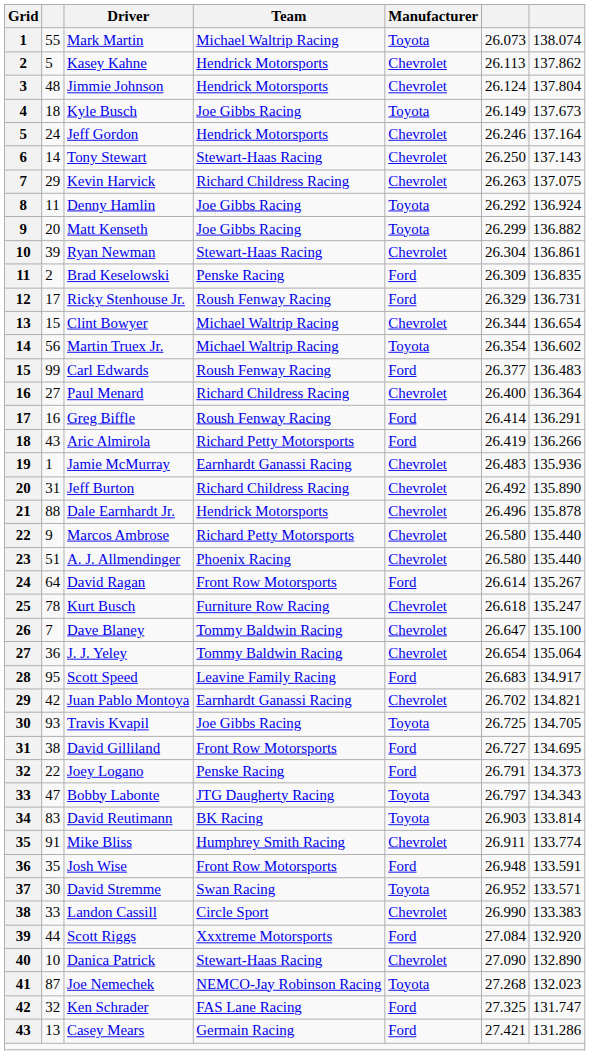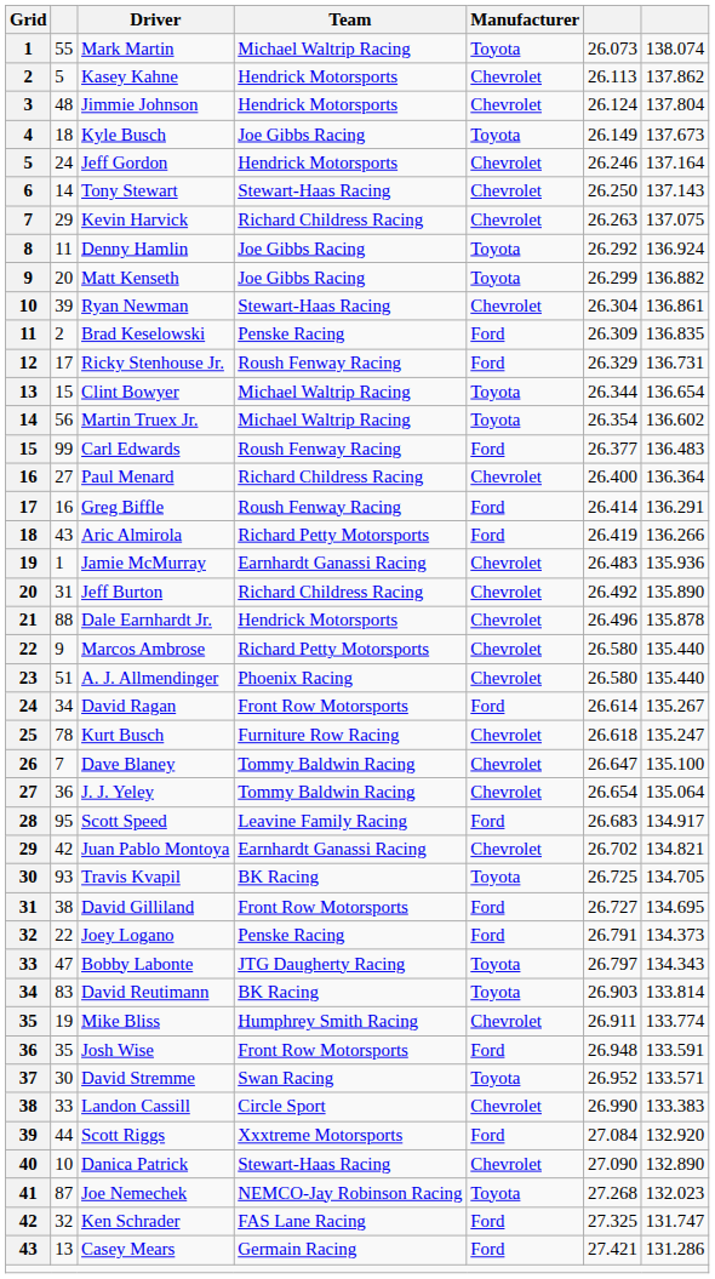 <table class="wikitable">
 <tr>
 <th>Grid</th>
 <th></th>
 <th>Driver</th>
 <th>Team</th>
 <th>Manufacturer</th>
 <th></th>
 <th></th>
 </tr>
 <tr>
 <th>1</th>
 <td>55</td>
 <td><a href='#'>Mark Martin</a></td>
 <td><a href='#'>Michael Waltrip Racing</a></td>
 <td><a href='#'>Toyota</a></td>
 <td>26.073</td>
 <td>138.074</td>
 </tr>
 <tr>
 <th>2</th>
 <td>5</td>
 <td><a href='#'>Kasey Kahne</a></td>
 <td><a href='#'>Hendrick Motorsports</a></td>
 <td><a href='#'>Chevrolet</a></td>
 <td>26.113</td>
 <td>137.862</td>
 </tr>
 <tr>
 <th>3</th>
 <td>48</td>
 <td><a href='#'>Jimmie Johnson</a></td>
 <td><a href='#'>Hendrick Motorsports</a></td>
 <td><a href='#'>Chevrolet</a></td>
 <td>26.124</td>
 <td>137.804</td>
 </tr>
 <tr>
 <th>4</th>
 <td>18</td>
 <td><a href='#'>Kyle Busch</a></td>
 <td><a href='#'>Joe Gibbs Racing</a></td>
 <td><a href='#'>Toyota</a></td>
 <td>26.149</td>
 <td>137.673</td>
 </tr>
 <tr>
 <th>5</th>
 <td>24</td>
 <td><a href='#'>Jeff Gordon</a></td>
 <td><a href='#'>Hendrick Motorsports</a></td>
 <td><a href='#'>Chevrolet</a></td>
 <td>26.246</td>
 <td>137.164</td>
 </tr>
 <tr>
 <th>6</th>
 <td>14</td>
 <td><a href='#'>Tony Stewart</a></td>
 <td><a href='#'>Stewart-Haas Racing</a></td>
 <td><a href='#'>Chevrolet</a></td>
 <td>26.250</td>
 <td>137.143</td>
 </tr>
 <tr>
 <th>7</th>
 <td>29</td>
 <td><a href='#'>Kevin Harvick</a></td>
 <td><a href='#'>Richard Childress Racing</a></td>
 <td><a href='#'>Chevrolet</a></td>
 <td>26.263</td>
 <td>137.075</td>
 </tr>
 <tr>
 <th>8</th>
 <td>11</td>
 <td><a href='#'>Denny Hamlin</a></td>
 <td><a href='#'>Joe Gibbs Racing</a></td>
 <td><a href='#'>Toyota</a></td>
 <td>26.292</td>
 <td>136.924</td>
 </tr>
 <tr>
 <th>9</th>
 <td>20</td>
 <td><a href='#'>Matt Kenseth</a></td>
 <td><a href='#'>Joe Gibbs Racing</a></td>
 <td><a href='#'>Toyota</a></td>
 <td>26.299</td>
 <td>136.882</td>
 </tr>
 <tr>
 <th>10</th>
 <td>39</td>
 <td><a href='#'>Ryan Newman</a></td>
 <td><a href='#'>Stewart-Haas Racing</a></td>
 <td><a href='#'>Chevrolet</a></td>
 <td>26.304</td>
 <td>136.861</td>
 </tr>
 <tr>
 <th>11</th>
 <td>2</td>
 <td><a href='#'>Brad Keselowski</a></td>
 <td><a href='#'>Penske Racing</a></td>
 <td><a href='#'>Ford</a></td>
 <td>26.309</td>
 <td>136.835</td>
 </tr>
 <tr>
 <th>12</th>
 <td>17</td>
 <td><a href='#'>Ricky Stenhouse Jr.</a></td>
 <td><a href='#'>Roush Fenway Racing</a></td>
 <td><a href='#'>Ford</a></td>
 <td>26.329</td>
 <td>136.731</td>
 </tr>
 <tr>
 <th>13</th>
 <td>15</td>
 <td><a href='#'>Clint Bowyer</a></td>
 <td><a href='#'>Michael Waltrip Racing</a></td>
-<td><a href='#'>Chevrolet</a></td>
+<td><a href='#'>Toyota</a></td>
 <td>26.344</td>
 <td>136.654</td>
 </tr>
 <tr>
 <th>14</th>
 <td>56</td>
 <td><a href='#'>Martin Truex Jr.</a></td>
 <td><a href='#'>Michael Waltrip Racing</a></td>
 <td><a href='#'>Toyota</a></td>
 <td>26.354</td>
 <td>136.602</td>
 </tr>
 <tr>
 <th>15</th>
 <td>99</td>
 <td><a href='#'>Carl Edwards</a></td>
 <td><a href='#'>Roush Fenway Racing</a></td>
 <td><a href='#'>Ford</a></td>
 <td>26.377</td>
 <td>136.483</td>
 </tr>
 <tr>
 <th>16</th>
 <td>27</td>
 <td><a href='#'>Paul Menard</a></td>
 <td><a href='#'>Richard Childress Racing</a></td>
 <td><a href='#'>Chevrolet</a></td>
 <td>26.400</td>
 <td>136.364</td>
 </tr>
 <tr>
 <th>17</th>
 <td>16</td>
 <td><a href='#'>Greg Biffle</a></td>
 <td><a href='#'>Roush Fenway Racing</a></td>
 <td><a href='#'>Ford</a></td>
 <td>26.414</td>
 <td>136.291</td>
 </tr>
 <tr>
 <th>18</th>
 <td>43</td>
 <td><a href='#'>Aric Almirola</a></td>
 <td><a href='#'>Richard Petty Motorsports</a></td>
 <td><a href='#'>Ford</a></td>
 <td>26.419</td>
 <td>136.266</td>
 </tr>
 <tr>
 <th>19</th>
 <td>1</td>
 <td><a href='#'>Jamie McMurray</a></td>
 <td><a href='#'>Earnhardt Ganassi Racing</a></td>
 <td><a href='#'>Chevrolet</a></td>
 <td>26.483</td>
 <td>135.936</td>
 </tr>
 <tr>
 <th>20</th>
 <td>31</td>
 <td><a href='#'>Jeff Burton</a></td>
 <td><a href='#'>Richard Childress Racing</a></td>
 <td><a href='#'>Chevrolet</a></td>
 <td>26.492</td>
 <td>135.890</td>
 </tr>
 <tr>
 <th>21</th>
 <td>88</td>
 <td><a href='#'>Dale Earnhardt Jr.</a></td>
 <td><a href='#'>Hendrick Motorsports</a></td>
 <td><a href='#'>Chevrolet</a></td>
 <td>26.496</td>
 <td>135.878</td>
 </tr>
 <tr>
 <th>22</th>
 <td>9</td>
 <td><a href='#'>Marcos Ambrose</a></td>
 <td><a href='#'>Richard Petty Motorsports</a></td>
 <td><a href='#'>Chevrolet</a></td>
 <td>26.580</td>
 <td>135.440</td>
 </tr>
 <tr>
 <th>23</th>
 <td>51</td>
 <td><a href='#'>A. J. Allmendinger</a></td>
 <td><a href='#'>Phoenix Racing</a></td>
 <td><a href='#'>Chevrolet</a></td>
 <td>26.580</td>
 <td>135.440</td>
 </tr>
 <tr>
 <th>24</th>
-<td>64</td>
+<td>34</td>
 <td><a href='#'>David Ragan</a></td>
 <td><a href='#'>Front Row Motorsports</a></td>
 <td><a href='#'>Ford</a></td>
 <td>26.614</td>
 <td>135.267</td>
 </tr>
 <tr>
 <th>25</th>
 <td>78</td>
 <td><a href='#'>Kurt Busch</a></td>
 <td><a href='#'>Furniture Row Racing</a></td>
 <td><a href='#'>Chevrolet</a></td>
 <td>26.618</td>
 <td>135.247</td>
 </tr>
 <tr>
 <th>26</th>
 <td>7</td>
 <td><a href='#'>Dave Blaney</a></td>
 <td><a href='#'>Tommy Baldwin Racing</a></td>
 <td><a href='#'>Chevrolet</a></td>
 <td>26.647</td>
 <td>135.100</td>
 </tr>
 <tr>
 <th>27</th>
 <td>36</td>
 <td><a href='#'>J. J. Yeley</a></td>
 <td><a href='#'>Tommy Baldwin Racing</a></td>
 <td><a href='#'>Chevrolet</a></td>
 <td>26.654</td>
 <td>135.064</td>
 </tr>
 <tr>
 <th>28</th>
 <td>95</td>
 <td><a href='#'>Scott Speed</a></td>
 <td><a href='#'>Leavine Family Racing</a></td>
 <td><a href='#'>Ford</a></td>
 <td>26.683</td>
 <td>134.917</td>
 </tr>
 <tr>
 <th>29</th>
 <td>42</td>
 <td><a href='#'>Juan Pablo Montoya</a></td>
 <td><a href='#'>Earnhardt Ganassi Racing</a></td>
 <td><a href='#'>Chevrolet</a></td>
 <td>26.702</td>
 <td>134.821</td>
 </tr>
 <tr>
 <th>30</th>
 <td>93</td>
 <td><a href='#'>Travis Kvapil</a></td>
-<td><a href='#'>Joe Gibbs Racing</a></td>
+<td><a href='#'>BK Racing</a></td>
 <td><a href='#'>Toyota</a></td>
 <td>26.725</td>
 <td>134.705</td>
 </tr>
 <tr>
 <th>31</th>
 <td>38</td>
 <td><a href='#'>David Gilliland</a></td>
 <td><a href='#'>Front Row Motorsports</a></td>
 <td><a href='#'>Ford</a></td>
 <td>26.727</td>
 <td>134.695</td>
 </tr>
 <tr>
 <th>32</th>
 <td>22</td>
 <td><a href='#'>Joey Logano</a></td>
 <td><a href='#'>Penske Racing</a></td>
 <td><a href='#'>Ford</a></td>
 <td>26.791</td>
 <td>134.373</td>
 </tr>
 <tr>
 <th>33</th>
 <td>47</td>
 <td><a href='#'>Bobby Labonte</a></td>
 <td><a href='#'>JTG Daugherty Racing</a></td>
 <td><a href='#'>Toyota</a></td>
 <td>26.797</td>
 <td>134.343</td>
 </tr>
 <tr>
 <th>34</th>
 <td>83</td>
 <td><a href='#'>David Reutimann</a></td>
 <td><a href='#'>BK Racing</a></td>
 <td><a href='#'>Toyota</a></td>
 <td>26.903</td>
 <td>133.814</td>
 </tr>
 <tr>
 <th>35</th>
-<td>91</td>
+<td>19</td>
 <td><a href='#'>Mike Bliss</a></td>
 <td><a href='#'>Humphrey Smith Racing</a></td>
 <td><a href='#'>Chevrolet</a></td>
 <td>26.911</td>
 <td>133.774</td>
 </tr>
 <tr>
 <th>36</th>
 <td>35</td>
 <td><a href='#'>Josh Wise</a></td>
 <td><a href='#'>Front Row Motorsports</a></td>
 <td><a href='#'>Ford</a></td>
 <td>26.948</td>
 <td>133.591</td>
 </tr>
 <tr>
 <th>37</th>
 <td>30</td>
 <td><a href='#'>David Stremme</a></td>
 <td><a href='#'>Swan Racing</a></td>
 <td><a href='#'>Toyota</a></td>
 <td>26.952</td>
 <td>133.571</td>
 </tr>
 <tr>
 <th>38</th>
 <td>33</td>
 <td><a href='#'>Landon Cassill</a></td>
 <td><a href='#'>Circle Sport</a></td>
 <td><a href='#'>Chevrolet</a></td>
 <td>26.990</td>
 <td>133.383</td>
 </tr>
 <tr>
 <th>39</th>
 <td>44</td>
 <td><a href='#'>Scott Riggs</a></td>
 <td><a href='#'>Xxxtreme Motorsports</a></td>
 <td><a href='#'>Ford</a></td>
 <td>27.084</td>
 <td>132.920</td>
 </tr>
 <tr>
 <th>40</th>
 <td>10</td>
 <td><a href='#'>Danica Patrick</a></td>
 <td><a href='#'>Stewart-Haas Racing</a></td>
 <td><a href='#'>Chevrolet</a></td>
 <td>27.090</td>
 <td>132.890</td>
 </tr>
 <tr>
 <th>41</th>
 <td>87</td>
 <td><a href='#'>Joe Nemechek</a></td>
 <td><a href='#'>NEMCO-Jay Robinson Racing</a></td>
 <td><a href='#'>Toyota</a></td>
 <td>27.268</td>
 <td>132.023</td>
 </tr>
 <tr>
 <th>42</th>
 <td>32</td>
 <td><a href='#'>Ken Schrader</a></td>
 <td><a href='#'>FAS Lane Racing</a></td>
 <td><a href='#'>Ford</a></td>
 <td>27.325</td>
 <td>131.747</td>
 </tr>
 <tr>
 <th>43</th>
 <td>13</td>
 <td><a href='#'>Casey Mears</a></td>
 <td><a href='#'>Germain Racing</a></td>
 <td><a href='#'>Ford</a></td>
 <td>27.421</td>
 <td>131.286</td>
 </tr>
 <tr>
 <td colspan="8"></td>
 </tr>
 </table>
